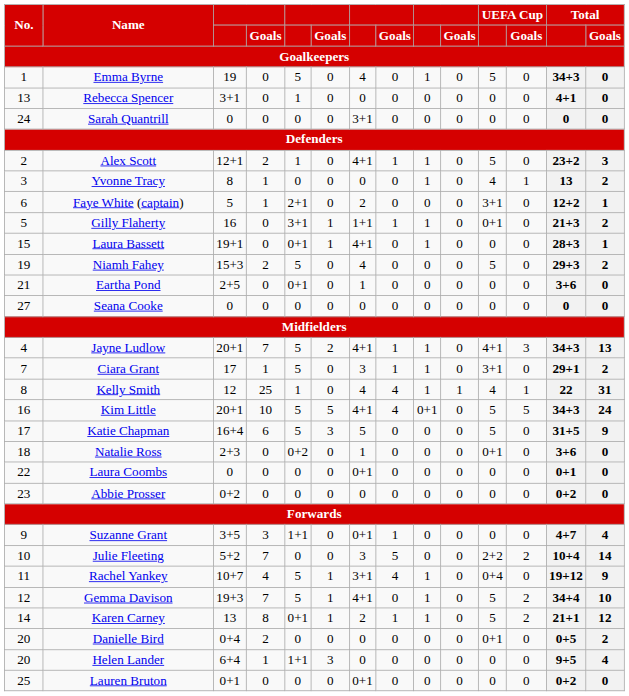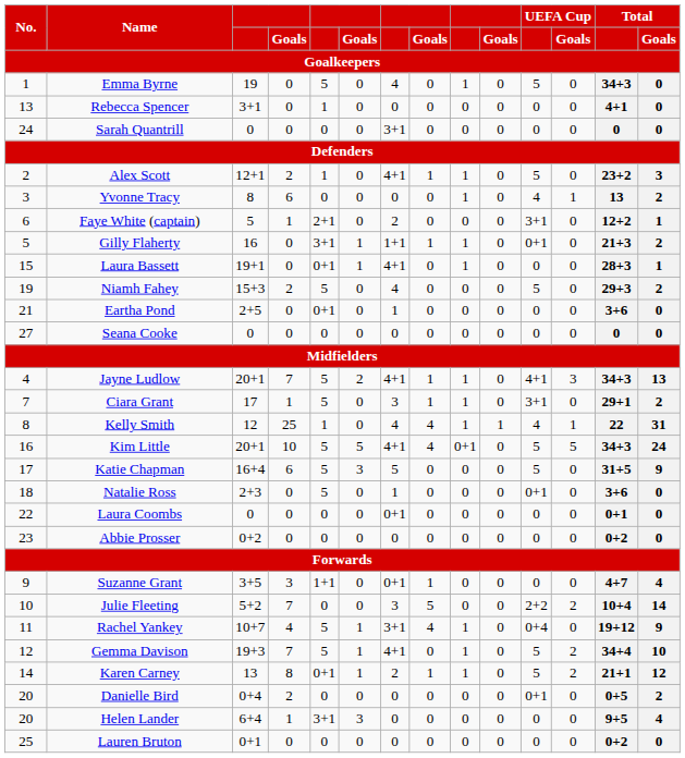 <table class="wikitable" style="text-align:center; font-size:100%; ">
 <tr>
 <th rowspan="2" style="background:#d50000; color:white; text-align:center; width:40px">No.</th>
 <th rowspan="2" style="background:#d50000; color:white; text-align:center;width:200px">Name</th>
 <th colspan="2" style="background:#d50000; color:white; text-align:center;"></th>
 <th colspan="2" style="background:#d50000; color:white; text-align:center;"></th>
 <th colspan="2" style="background:#d50000; color:white; text-align:center;"></th>
 <th colspan="2" style="background:#d50000; color:white; text-align:center;"></th>
 <th colspan="2" style="background:#d50000; color:white; text-align:center;">UEFA Cup</th>
 <th colspan="2" style="background:#d50000; color:white; text-align:center;">Total</th>
 </tr>
 <tr>
 <th style="background:#d50000; color:white; text-align:center;width=50px"></th>
 <th style="background:#d50000; color:white; text-align:center;width=50px">Goals</th>
 <th style="background:#d50000; color:white; text-align:center;width=50px"></th>
 <th style="background:#d50000; color:white; text-align:center;width=50px">Goals</th>
 <th style="background:#d50000; color:white; text-align:center;width=50px"></th>
 <th style="background:#d50000; color:white; text-align:center;width=50px">Goals</th>
 <th style="background:#d50000; color:white; text-align:center;width=50px"></th>
 <th style="background:#d50000; color:white; text-align:center;width=50px">Goals</th>
 <th style="background:#d50000; color:white; text-align:center;width=50px"></th>
 <th style="background:#d50000; color:white; text-align:center;width=50px">Goals</th>
 <th style="background:#d50000; color:white; text-align:center;width=50px"></th>
 <th style="background:#d50000; color:white; text-align:center;width=50px">Goals</th>
 </tr>
 <tr>
 <th colspan="14" style="background:#d50000; color:white; text-align:center">Goalkeepers</th>
 </tr>
 <tr>
 <td>1</td>
 <td> <a href='#'>Emma Byrne</a></td>
 <td>19</td>
 <td>0</td>
 <td>5</td>
 <td>0</td>
 <td>4</td>
 <td>0</td>
 <td>1</td>
 <td>0</td>
 <td>5</td>
 <td>0</td>
 <th>34+3</th>
 <th>0</th>
 </tr>
 <tr>
 <td>13</td>
 <td><em></em> <a href='#'>Rebecca Spencer</a></td>
 <td>3+1</td>
 <td>0</td>
 <td>1</td>
 <td>0</td>
 <td>0</td>
 <td>0</td>
 <td>0</td>
 <td>0</td>
 <td>0</td>
 <td>0</td>
 <th>4+1</th>
 <th>0</th>
 </tr>
 <tr>
 <td>24</td>
 <td> <a href='#'>Sarah Quantrill</a></td>
 <td>0</td>
 <td>0</td>
 <td>0</td>
 <td>0</td>
 <td>3+1</td>
 <td>0</td>
 <td>0</td>
 <td>0</td>
 <td>0</td>
 <td>0</td>
 <th>0</th>
 <th>0</th>
 </tr>
 <tr>
 <th colspan="14" style="background:#d50000; color:white; text-align:center">Defenders</th>
 </tr>
 <tr>
 <td>2</td>
 <td> <a href='#'>Alex Scott</a></td>
 <td>12+1</td>
 <td>2</td>
 <td>1</td>
 <td>0</td>
 <td>4+1</td>
 <td>1</td>
 <td>1</td>
 <td>0</td>
 <td>5</td>
 <td>0</td>
 <th>23+2</th>
 <th>3</th>
 </tr>
 <tr>
 <td>3</td>
 <td> <a href='#'>Yvonne Tracy</a></td>
 <td>8</td>
-<td>1</td>
+<td>6</td>
 <td>0</td>
 <td>0</td>
 <td>0</td>
 <td>0</td>
 <td>1</td>
 <td>0</td>
 <td>4</td>
 <td>1</td>
 <th>13</th>
 <th>2</th>
 </tr>
 <tr>
 <td>6</td>
 <td> <a href='#'>Faye White</a> (<a href='#'>captain</a>)</td>
 <td>5</td>
 <td>1</td>
 <td>2+1</td>
 <td>0</td>
 <td>2</td>
 <td>0</td>
 <td>0</td>
 <td>0</td>
 <td>3+1</td>
 <td>0</td>
 <th>12+2</th>
 <th>1</th>
 </tr>
 <tr>
 <td>5</td>
 <td> <a href='#'>Gilly Flaherty</a></td>
 <td>16</td>
 <td>0</td>
 <td>3+1</td>
 <td>1</td>
 <td>1+1</td>
 <td>1</td>
 <td>1</td>
 <td>0</td>
 <td>0+1</td>
 <td>0</td>
 <th>21+3</th>
 <th>2</th>
 </tr>
 <tr>
 <td>15</td>
 <td> <a href='#'>Laura Bassett</a></td>
 <td>19+1</td>
 <td>0</td>
 <td>0+1</td>
 <td>1</td>
 <td>4+1</td>
 <td>0</td>
 <td>1</td>
 <td>0</td>
 <td>0</td>
 <td>0</td>
 <th>28+3</th>
 <th>1</th>
 </tr>
 <tr>
 <td>19</td>
 <td> <a href='#'>Niamh Fahey</a></td>
 <td>15+3</td>
 <td>2</td>
 <td>5</td>
 <td>0</td>
 <td>4</td>
 <td>0</td>
 <td>0</td>
 <td>0</td>
 <td>5</td>
 <td>0</td>
 <th>29+3</th>
 <th>2</th>
 </tr>
 <tr>
 <td>21</td>
 <td> <a href='#'>Eartha Pond</a></td>
 <td>2+5</td>
 <td>0</td>
 <td>0+1</td>
 <td>0</td>
 <td>1</td>
 <td>0</td>
 <td>0</td>
 <td>0</td>
 <td>0</td>
 <td>0</td>
 <th>3+6</th>
 <th>0</th>
 </tr>
 <tr>
 <td>27</td>
 <td> <a href='#'>Seana Cooke</a></td>
 <td>0</td>
 <td>0</td>
 <td>0</td>
 <td>0</td>
 <td>0</td>
 <td>0</td>
 <td>0</td>
 <td>0</td>
 <td>0</td>
 <td>0</td>
 <th>0</th>
 <th>0</th>
 </tr>
 <tr>
 <th colspan="14" style="background:#d50000; color:white; text-align:center">Midfielders</th>
 </tr>
 <tr>
 <td>4</td>
 <td> <a href='#'>Jayne Ludlow</a></td>
 <td>20+1</td>
 <td>7</td>
 <td>5</td>
 <td>2</td>
 <td>4+1</td>
 <td>1</td>
 <td>1</td>
 <td>0</td>
 <td>4+1</td>
 <td>3</td>
 <th>34+3</th>
 <th>13</th>
 </tr>
 <tr>
 <td>7</td>
 <td> <a href='#'>Ciara Grant</a></td>
 <td>17</td>
 <td>1</td>
 <td>5</td>
 <td>0</td>
 <td>3</td>
 <td>1</td>
 <td>1</td>
 <td>0</td>
 <td>3+1</td>
 <td>0</td>
 <th>29+1</th>
 <th>2</th>
 </tr>
 <tr>
 <td>8</td>
 <td> <a href='#'>Kelly Smith</a></td>
 <td>12</td>
 <td>25</td>
 <td>1</td>
 <td>0</td>
 <td>4</td>
 <td>4</td>
 <td>1</td>
 <td>1</td>
 <td>4</td>
 <td>1</td>
 <th>22</th>
 <th>31</th>
 </tr>
 <tr>
 <td>16</td>
 <td> <a href='#'>Kim Little</a></td>
 <td>20+1</td>
 <td>10</td>
 <td>5</td>
 <td>5</td>
 <td>4+1</td>
 <td>4</td>
 <td>0+1</td>
 <td>0</td>
 <td>5</td>
 <td>5</td>
 <th>34+3</th>
 <th>24</th>
 </tr>
 <tr>
 <td>17</td>
 <td><em></em> <a href='#'>Katie Chapman</a></td>
 <td>16+4</td>
 <td>6</td>
 <td>5</td>
 <td>3</td>
 <td>5</td>
 <td>0</td>
 <td>0</td>
 <td>0</td>
 <td>5</td>
 <td>0</td>
 <th>31+5</th>
 <th>9</th>
 </tr>
 <tr>
 <td>18</td>
 <td> <a href='#'>Natalie Ross</a></td>
 <td>2+3</td>
 <td>0</td>
-<td>0+2</td>
+<td>5</td>
 <td>0</td>
 <td>1</td>
 <td>0</td>
 <td>0</td>
 <td>0</td>
 <td>0+1</td>
 <td>0</td>
 <th>3+6</th>
 <th>0</th>
 </tr>
 <tr>
 <td>22</td>
 <td><em></em> <a href='#'>Laura Coombs</a></td>
 <td>0</td>
 <td>0</td>
 <td>0</td>
 <td>0</td>
 <td>0+1</td>
 <td>0</td>
 <td>0</td>
 <td>0</td>
 <td>0</td>
 <td>0</td>
 <th>0+1</th>
 <th>0</th>
 </tr>
 <tr>
 <td>23</td>
 <td> <a href='#'>Abbie Prosser</a></td>
 <td>0+2</td>
 <td>0</td>
 <td>0</td>
 <td>0</td>
 <td>0</td>
 <td>0</td>
 <td>0</td>
 <td>0</td>
 <td>0</td>
 <td>0</td>
 <th>0+2</th>
 <th>0</th>
 </tr>
 <tr>
 <th colspan="14" style="background:#d50000; color:white; text-align:center">Forwards</th>
 </tr>
 <tr>
 <td>9</td>
 <td> <a href='#'>Suzanne Grant</a></td>
 <td>3+5</td>
 <td>3</td>
 <td>1+1</td>
 <td>0</td>
 <td>0+1</td>
 <td>1</td>
 <td>0</td>
 <td>0</td>
 <td>0</td>
 <td>0</td>
 <th>4+7</th>
 <th>4</th>
 </tr>
 <tr>
 <td>10</td>
 <td> <a href='#'>Julie Fleeting</a></td>
 <td>5+2</td>
 <td>7</td>
 <td>0</td>
 <td>0</td>
 <td>3</td>
 <td>5</td>
 <td>0</td>
 <td>0</td>
 <td>2+2</td>
 <td>2</td>
 <th>10+4</th>
 <th>14</th>
 </tr>
 <tr>
 <td>11</td>
 <td> <a href='#'>Rachel Yankey</a></td>
 <td>10+7</td>
 <td>4</td>
 <td>5</td>
 <td>1</td>
 <td>3+1</td>
 <td>4</td>
 <td>1</td>
 <td>0</td>
 <td>0+4</td>
 <td>0</td>
 <th>19+12</th>
 <th>9</th>
 </tr>
 <tr>
 <td>12</td>
 <td> <a href='#'>Gemma Davison</a></td>
 <td>19+3</td>
 <td>7</td>
 <td>5</td>
 <td>1</td>
 <td>4+1</td>
 <td>0</td>
 <td>1</td>
 <td>0</td>
 <td>5</td>
 <td>2</td>
 <th>34+4</th>
 <th>10</th>
 </tr>
 <tr>
 <td>14</td>
 <td> <a href='#'>Karen Carney</a></td>
 <td>13</td>
 <td>8</td>
 <td>0+1</td>
 <td>1</td>
 <td>2</td>
 <td>1</td>
 <td>1</td>
 <td>0</td>
 <td>5</td>
 <td>2</td>
 <th>21+1</th>
 <th>12</th>
 </tr>
 <tr>
 <td>20</td>
 <td> <a href='#'>Danielle Bird</a></td>
 <td>0+4</td>
 <td>2</td>
 <td>0</td>
 <td>0</td>
 <td>0</td>
 <td>0</td>
 <td>0</td>
 <td>0</td>
 <td>0+1</td>
 <td>0</td>
 <th>0+5</th>
 <th>2</th>
 </tr>
 <tr>
 <td>20</td>
 <td> <a href='#'>Helen Lander</a></td>
 <td>6+4</td>
 <td>1</td>
-<td>1+1</td>
+<td>3+1</td>
 <td>3</td>
 <td>0</td>
 <td>0</td>
 <td>0</td>
 <td>0</td>
 <td>0</td>
 <td>0</td>
 <th>9+5</th>
 <th>4</th>
 </tr>
 <tr>
 <td>25</td>
 <td> <a href='#'>Lauren Bruton</a></td>
 <td>0+1</td>
 <td>0</td>
 <td>0</td>
 <td>0</td>
-<td>0+1</td>
+<td>0</td>
 <td>0</td>
 <td>0</td>
 <td>0</td>
 <td>0</td>
 <td>0</td>
 <th>0+2</th>
 <th>0</th>
 </tr>
 </table>
